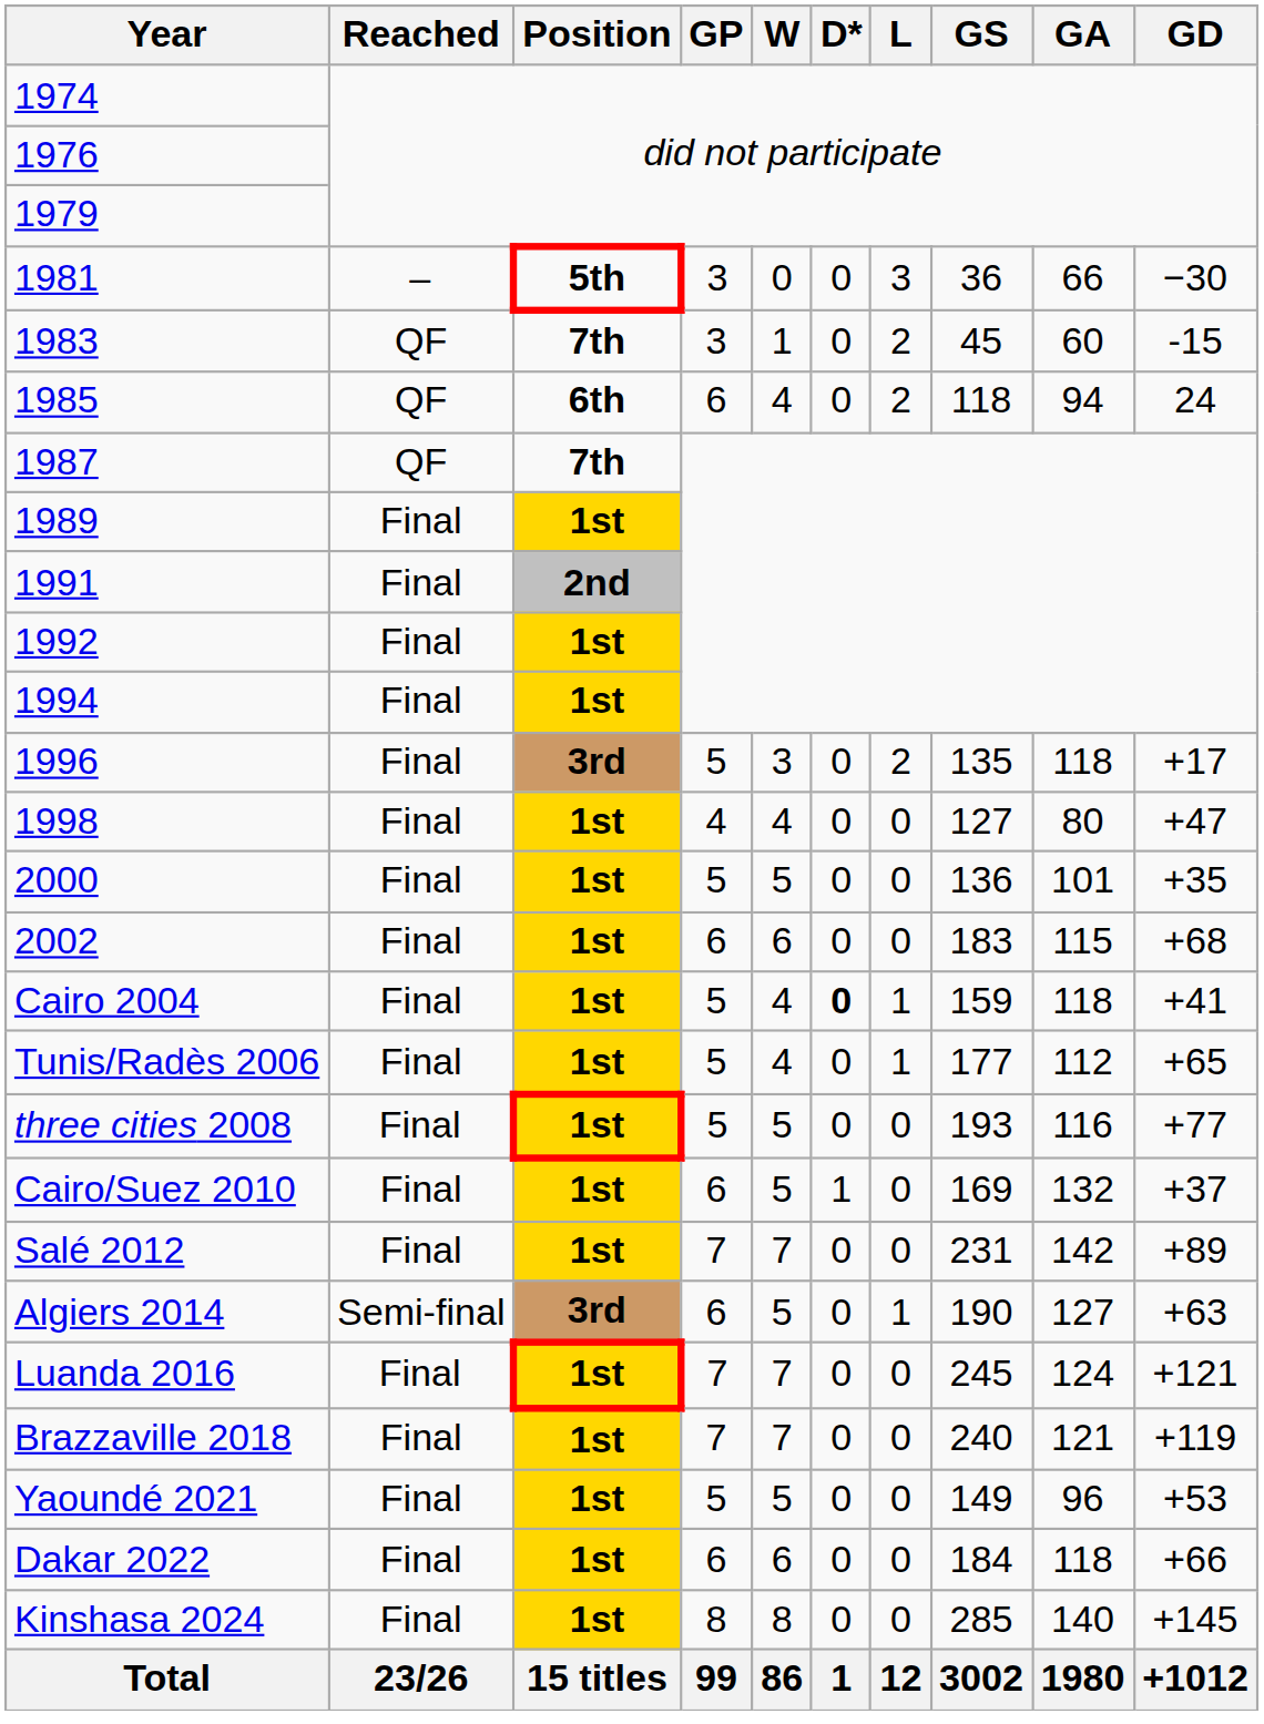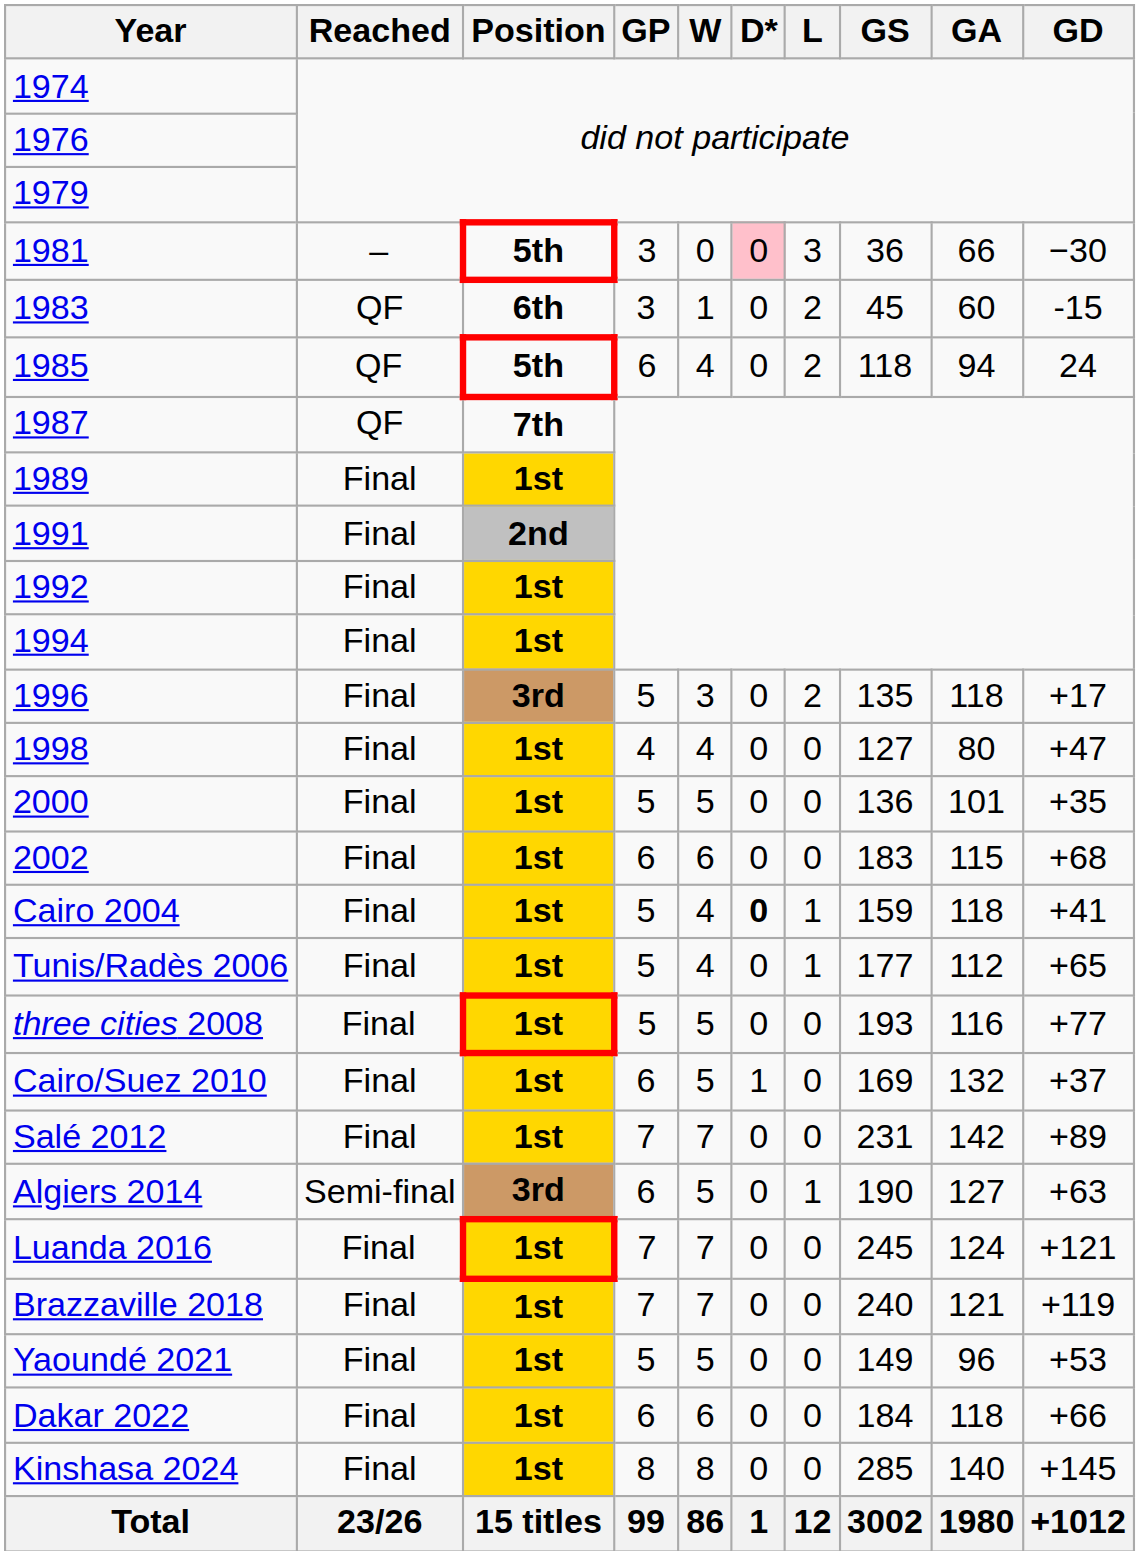 <table class="wikitable" style="text-align: center;">
 <tr>
 <th>Year</th>
 <th>Reached</th>
 <th>Position</th>
 <th>GP</th>
 <th>W</th>
 <th>D*</th>
 <th>L</th>
 <th>GS</th>
 <th>GA</th>
 <th>GD</th>
 </tr>
 <tr>
 <td align=left> <a href='#'>1974</a></td>
 <td rowspan=3 colspan=9><em>did not participate</em></td>
 </tr>
 <tr>
 <td align=left> <a href='#'>1976</a></td>
 </tr>
 <tr>
 <td align=left> <a href='#'>1979</a></td>
 </tr>
 <tr>
 <td align=left> <a href='#'>1981</a></td>
 <td>–</td>
 <td style="border: 3px solid red"><strong>5th</strong></td>
 <td>3</td>
 <td>0</td>
-<td>0</td>
+<td style="background: pink;">0</td>
 <td>3</td>
 <td>36</td>
 <td>66</td>
 <td>−30</td>
 </tr>
 <tr>
 <td align=left> <a href='#'>1983</a></td>
 <td>QF</td>
-<td><strong>7th</strong></td>
+<td><strong>6th</strong></td>
 <td>3</td>
 <td>1</td>
 <td>0</td>
 <td>2</td>
 <td>45</td>
 <td>60</td>
 <td>-15</td>
 </tr>
 <tr>
 <td align=left> <a href='#'>1985</a></td>
 <td>QF</td>
-<td><strong>6th</strong></td>
+<td style="border: 3px solid red"><strong>5th</strong></td>
 <td>6</td>
 <td>4</td>
 <td>0</td>
 <td>2</td>
 <td>118</td>
 <td>94</td>
 <td>24</td>
 </tr>
 <tr>
 <td align=left> <a href='#'>1987</a></td>
 <td>QF</td>
 <td><strong>7th</strong></td>
 </tr>
 <tr>
 <td align=left> <a href='#'>1989</a></td>
 <td>Final</td>
 <td bgcolor=gold><strong>1st</strong></td>
 </tr>
 <tr>
 <td align=left> <a href='#'>1991</a></td>
 <td>Final</td>
 <td bgcolor=silver><strong>2nd</strong></td>
 </tr>
 <tr>
 <td align=left> <a href='#'>1992</a></td>
 <td>Final</td>
 <td bgcolor=gold><strong>1st</strong></td>
 </tr>
 <tr>
 <td align=left> <a href='#'>1994</a></td>
 <td>Final</td>
 <td bgcolor=gold><strong>1st</strong></td>
 </tr>
 <tr>
 <td align=left> <a href='#'>1996</a></td>
 <td>Final</td>
 <td bgcolor=#cc9966><strong>3rd</strong></td>
 <td>5</td>
 <td>3</td>
 <td>0</td>
 <td>2</td>
 <td>135</td>
 <td>118</td>
 <td>+17</td>
 </tr>
 <tr>
 <td align=left> <a href='#'>1998</a></td>
 <td>Final</td>
 <td bgcolor=gold><strong>1st</strong></td>
 <td>4</td>
 <td>4</td>
 <td>0</td>
 <td>0</td>
 <td>127</td>
 <td>80</td>
 <td>+47</td>
 </tr>
 <tr>
 <td align=left> <a href='#'>2000</a></td>
 <td>Final</td>
 <td bgcolor=gold><strong>1st</strong></td>
 <td>5</td>
 <td>5</td>
 <td>0</td>
 <td>0</td>
 <td>136</td>
 <td>101</td>
 <td>+35</td>
 </tr>
 <tr>
 <td align=left> <a href='#'>2002</a></td>
 <td>Final</td>
 <td bgcolor=gold><strong>1st</strong></td>
 <td>6</td>
 <td>6</td>
 <td>0</td>
 <td>0</td>
 <td>183</td>
 <td>115</td>
 <td>+68</td>
 </tr>
 <tr>
 <td align=left> <a href='#'>Cairo 2004</a></td>
 <td>Final</td>
 <td bgcolor=gold><strong>1st</strong></td>
 <td>5</td>
 <td>4</td>
 <td><strong>0</strong></td>
 <td>1</td>
 <td>159</td>
 <td>118</td>
 <td>+41</td>
 </tr>
 <tr>
 <td align=left> <a href='#'>Tunis/Radès 2006</a></td>
 <td>Final</td>
 <td bgcolor=gold><strong>1st</strong></td>
 <td>5</td>
 <td>4</td>
 <td>0</td>
 <td>1</td>
 <td>177</td>
 <td>112</td>
 <td>+65</td>
 </tr>
 <tr>
 <td align=left> <a href='#'><em>three cities</em> 2008</a></td>
 <td>Final</td>
 <td style="border: 3px solid red" bgcolor=gold><strong>1st</strong></td>
 <td>5</td>
 <td>5</td>
 <td>0</td>
 <td>0</td>
 <td>193</td>
 <td>116</td>
 <td>+77</td>
 </tr>
 <tr>
 <td align=left> <a href='#'>Cairo/Suez 2010</a></td>
 <td>Final</td>
 <td bgcolor=gold><strong>1st</strong></td>
 <td>6</td>
 <td>5</td>
 <td>1</td>
 <td>0</td>
 <td>169</td>
 <td>132</td>
 <td>+37</td>
 </tr>
 <tr>
 <td align=left> <a href='#'>Salé 2012</a></td>
 <td>Final</td>
 <td bgcolor=gold><strong>1st</strong></td>
 <td>7</td>
 <td>7</td>
 <td>0</td>
 <td>0</td>
 <td>231</td>
 <td>142</td>
 <td>+89</td>
 </tr>
 <tr>
 <td align=left> <a href='#'>Algiers 2014</a></td>
 <td>Semi-final</td>
 <td bgcolor=#cc9966><strong>3rd</strong></td>
 <td>6</td>
 <td>5</td>
 <td>0</td>
 <td>1</td>
 <td>190</td>
 <td>127</td>
 <td>+63</td>
 </tr>
 <tr>
 <td align=left> <a href='#'>Luanda 2016</a></td>
 <td>Final</td>
 <td style="border: 3px solid red" bgcolor=gold><strong>1st</strong></td>
 <td>7</td>
 <td>7</td>
 <td>0</td>
 <td>0</td>
 <td>245</td>
 <td>124</td>
 <td>+121</td>
 </tr>
 <tr>
 <td align=left> <a href='#'>Brazzaville 2018</a></td>
 <td>Final</td>
 <td bgcolor=gold><strong>1st</strong></td>
 <td>7</td>
 <td>7</td>
 <td>0</td>
 <td>0</td>
 <td>240</td>
 <td>121</td>
 <td>+119</td>
 </tr>
 <tr>
 <td align=left> <a href='#'>Yaoundé 2021</a></td>
 <td>Final</td>
 <td bgcolor=gold><strong>1st</strong></td>
 <td>5</td>
 <td>5</td>
 <td>0</td>
 <td>0</td>
 <td>149</td>
 <td>96</td>
 <td>+53</td>
 </tr>
 <tr>
 <td align=left> <a href='#'>Dakar 2022</a></td>
 <td>Final</td>
 <td bgcolor=gold><strong>1st</strong></td>
 <td>6</td>
 <td>6</td>
 <td>0</td>
 <td>0</td>
 <td>184</td>
 <td>118</td>
 <td>+66</td>
 </tr>
 <tr>
 <td align=left> <a href='#'>Kinshasa 2024</a></td>
 <td>Final</td>
 <td bgcolor=gold><strong>1st</strong></td>
 <td>8</td>
 <td>8</td>
 <td>0</td>
 <td>0</td>
 <td>285</td>
 <td>140</td>
 <td>+145</td>
 </tr>
 <tr>
 <th>Total</th>
 <th>23/26</th>
 <th>15 titles</th>
 <th>99</th>
 <th>86</th>
 <th>1</th>
 <th>12</th>
 <th>3002</th>
 <th>1980</th>
 <th>+1012</th>
 </tr>
 </table>
